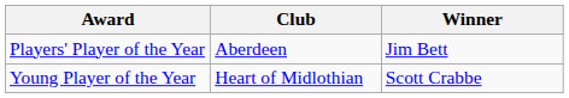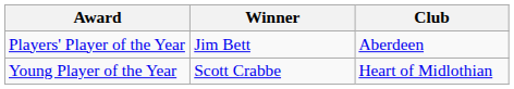 <table class="wikitable">
 <tr>
 <th width=170>Award</th>
+<th width=150>Winner</th>
 <th width=140>Club</th>
-<th width=150>Winner</th>
 </tr>
 <tr>
 <td><a href='#'>Players' Player of the Year</a></td>
+<td> <a href='#'>Jim Bett</a></td>
 <td><a href='#'>Aberdeen</a></td>
-<td> <a href='#'>Jim Bett</a></td>
 </tr>
 <tr>
 <td><a href='#'>Young Player of the Year</a></td>
+<td> <a href='#'>Scott Crabbe</a></td>
 <td><a href='#'>Heart of Midlothian</a></td>
-<td> <a href='#'>Scott Crabbe</a></td>
 </tr>
 </table>
